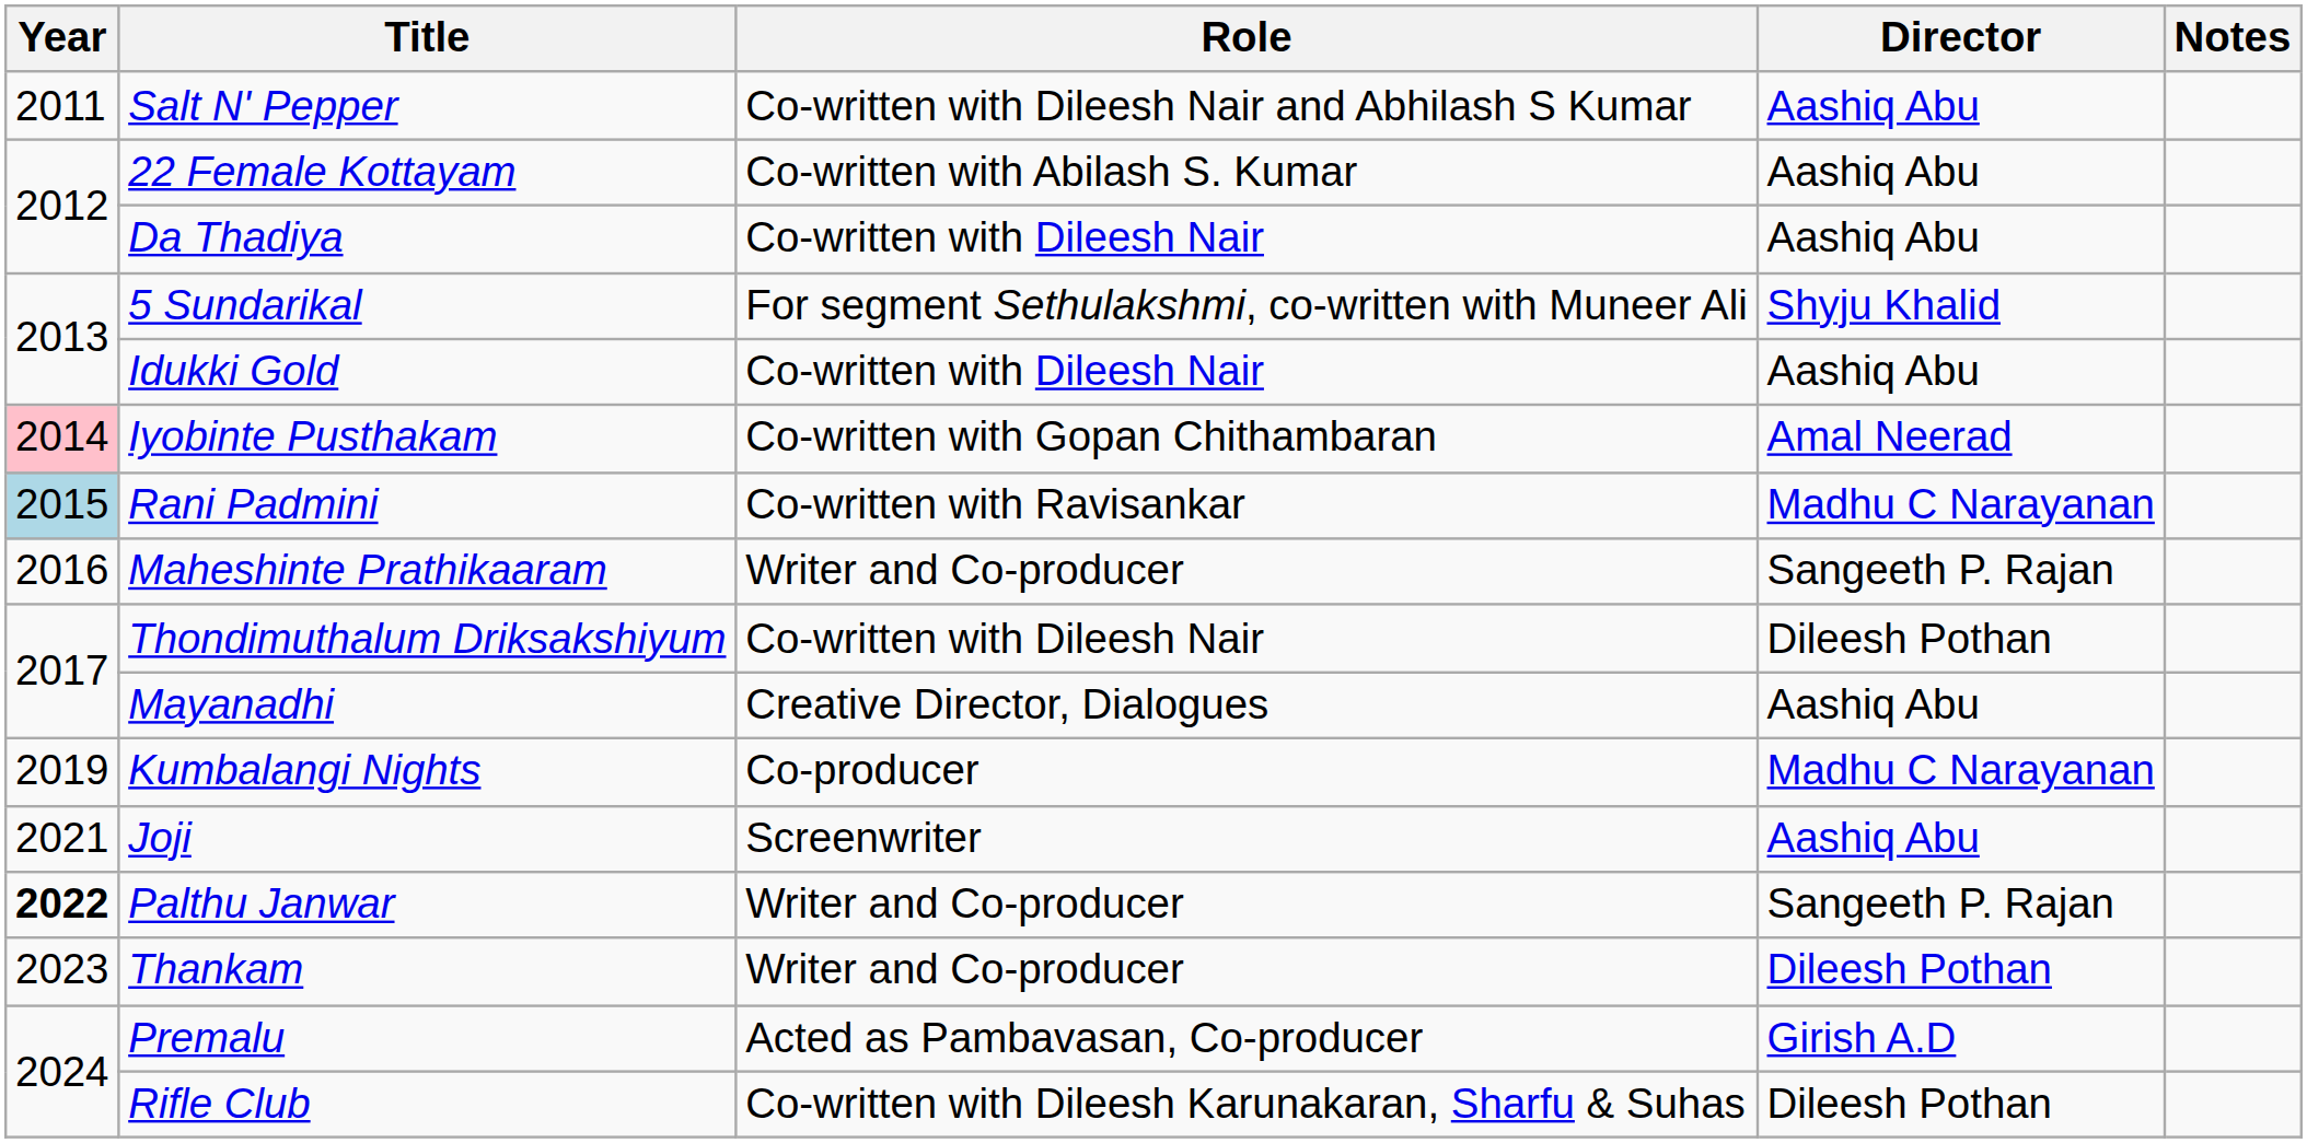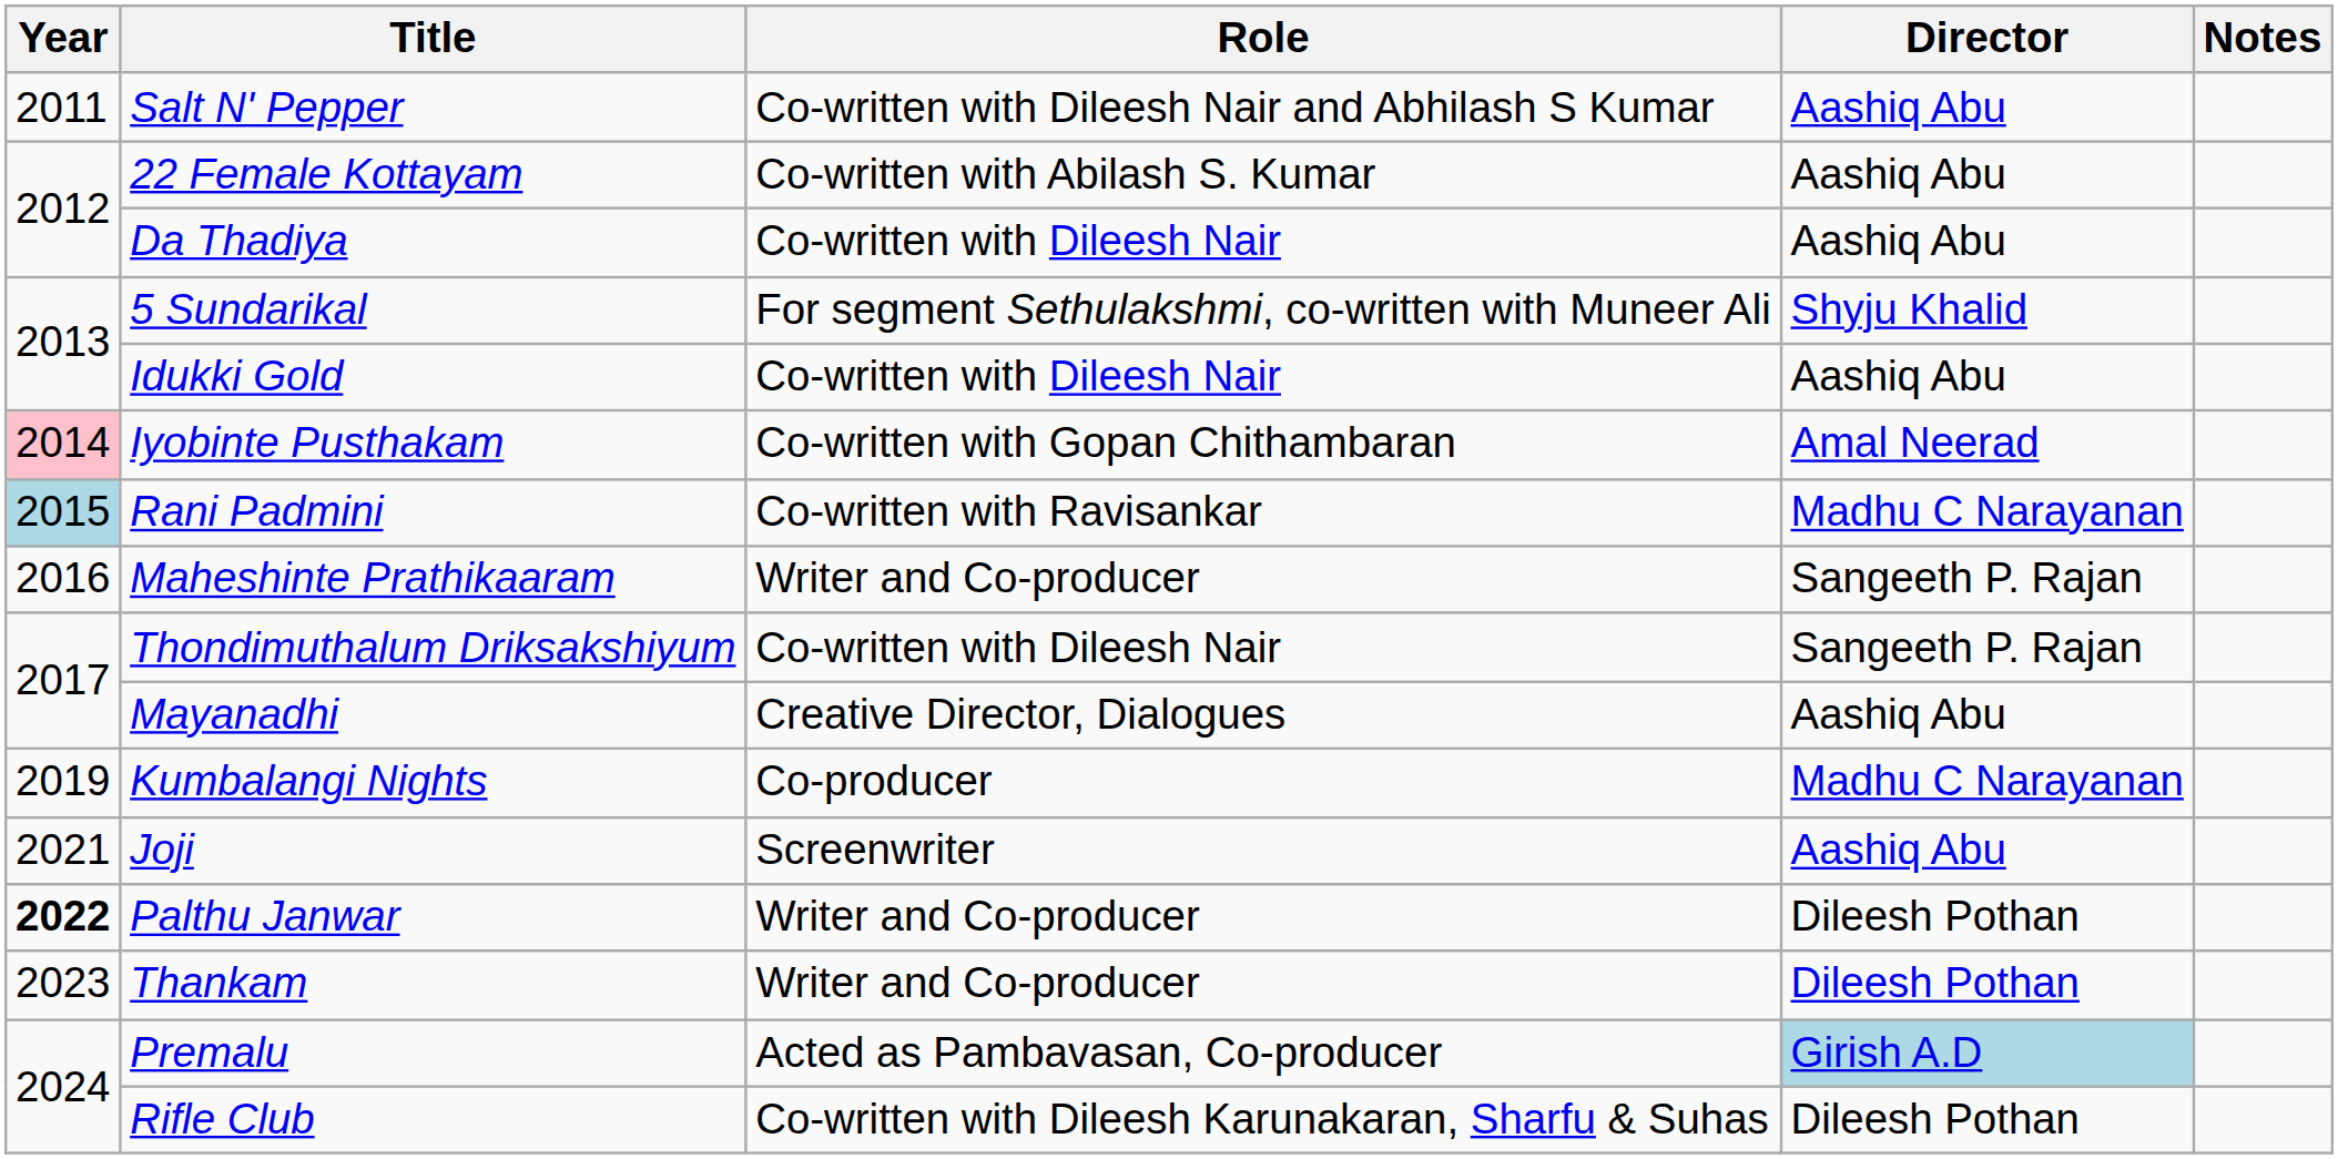 <table class="wikitable sortable">
 <tr>
 <th>Year</th>
 <th>Title</th>
 <th>Role</th>
 <th>Director</th>
 <th>Notes</th>
 </tr>
 <tr>
 <td>2011</td>
 <td><em><a href='#'>Salt N' Pepper</a></em></td>
 <td>Co-written with Dileesh Nair and Abhilash S Kumar</td>
 <td><a href='#'>Aashiq Abu</a></td>
 <td></td>
 </tr>
 <tr>
 <td rowspan="2">2012</td>
 <td><em><a href='#'>22 Female Kottayam</a></em></td>
 <td>Co-written with Abilash S. Kumar</td>
 <td>Aashiq Abu</td>
 <td></td>
 </tr>
 <tr>
 <td><em><a href='#'>Da Thadiya</a></em></td>
 <td>Co-written with <a href='#'>Dileesh Nair</a></td>
 <td>Aashiq Abu</td>
 <td></td>
 </tr>
 <tr>
 <td rowspan="2">2013</td>
 <td><em><a href='#'>5 Sundarikal</a></em></td>
 <td>For segment <em>Sethulakshmi</em>, co-written with Muneer Ali</td>
 <td><a href='#'>Shyju Khalid</a></td>
 <td></td>
 </tr>
 <tr>
 <td><em><a href='#'>Idukki Gold</a></em></td>
 <td>Co-written with <a href='#'>Dileesh Nair</a></td>
 <td>Aashiq Abu</td>
 <td></td>
 </tr>
 <tr>
 <td style="background: pink;">2014</td>
 <td><em><a href='#'>Iyobinte Pusthakam</a></em></td>
 <td>Co-written with Gopan Chithambaran</td>
 <td><a href='#'>Amal Neerad</a></td>
 <td></td>
 </tr>
 <tr>
 <td style="background: lightblue;">2015</td>
 <td><em><a href='#'>Rani Padmini</a></em></td>
 <td>Co-written with Ravisankar</td>
 <td><a href='#'>Madhu C Narayanan</a></td>
 <td></td>
 </tr>
 <tr>
 <td>2016</td>
 <td><em><a href='#'>Maheshinte Prathikaaram</a></em></td>
 <td>Writer and Co-producer</td>
 <td>Sangeeth P. Rajan</td>
 <td></td>
 </tr>
 <tr>
 <td rowspan="2">2017</td>
 <td><em><a href='#'>Thondimuthalum Driksakshiyum</a></em></td>
 <td>Co-written with Dileesh Nair</td>
-<td>Dileesh Pothan</td>
+<td>Sangeeth P. Rajan</td>
 <td></td>
 </tr>
 <tr>
 <td><em><a href='#'>Mayanadhi</a></em></td>
 <td>Creative Director, Dialogues</td>
 <td>Aashiq Abu</td>
 <td></td>
 </tr>
 <tr>
 <td>2019</td>
 <td><em><a href='#'>Kumbalangi Nights</a></em></td>
 <td>Co-producer</td>
 <td><a href='#'>Madhu C Narayanan</a></td>
 <td></td>
 </tr>
 <tr>
 <td>2021</td>
 <td><em><a href='#'>Joji</a></em></td>
 <td>Screenwriter</td>
 <td><a href='#'>Aashiq Abu</a></td>
 <td></td>
 </tr>
 <tr>
 <td><strong>2022</strong></td>
 <td><em><a href='#'>Palthu Janwar</a></em></td>
 <td>Writer and Co-producer</td>
-<td>Sangeeth P. Rajan</td>
+<td>Dileesh Pothan</td>
 <td></td>
 </tr>
 <tr>
 <td>2023</td>
 <td><em><a href='#'>Thankam</a></em></td>
 <td>Writer and Co-producer</td>
 <td><a href='#'>Dileesh Pothan</a></td>
 <td></td>
 </tr>
 <tr>
 <td rowspan=2>2024</td>
 <td><em><a href='#'>Premalu</a></em></td>
 <td>Acted as Pambavasan, Co-producer</td>
-<td><a href='#'>Girish A.D</a></td>
+<td style="background: lightblue;"><a href='#'>Girish A.D</a></td>
 <td></td>
 </tr>
 <tr>
 <td><a href='#'><em>Rifle Club</em></a></td>
 <td>Co-written with Dileesh Karunakaran, <a href='#'>Sharfu</a> & Suhas</td>
 <td>Dileesh Pothan</td>
 <td></td>
 </tr>
 </table>
